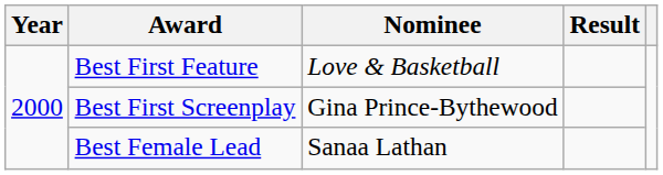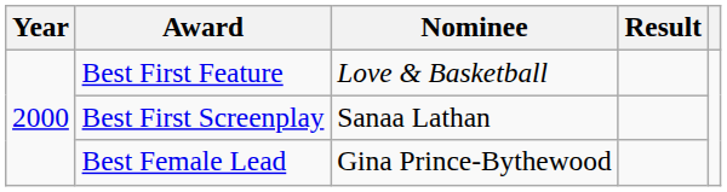 <table class="wikitable sortable">
 <tr>
 <th>Year</th>
 <th>Award</th>
 <th>Nominee</th>
 <th>Result</th>
 <th></th>
 </tr>
 <tr>
 <td rowspan="3"><a href='#'>2000</a></td>
 <td><a href='#'>Best First Feature</a></td>
 <td><em>Love & Basketball</em></td>
 <td></td>
 <td rowspan="3"></td>
 </tr>
 <tr>
 <td><a href='#'>Best First Screenplay</a></td>
-<td>Gina Prince-Bythewood</td>
+<td>Sanaa Lathan</td>
 <td></td>
 </tr>
 <tr>
 <td><a href='#'>Best Female Lead</a></td>
-<td>Sanaa Lathan</td>
+<td>Gina Prince-Bythewood</td>
 <td></td>
 </tr>
 </table>
